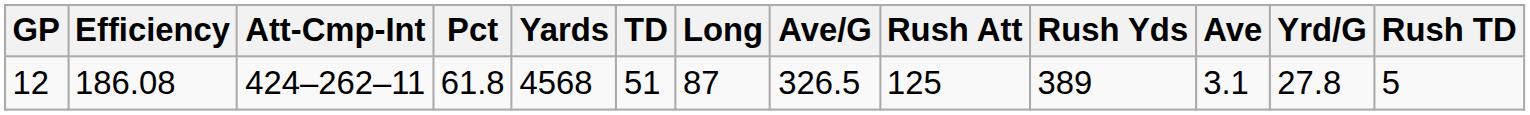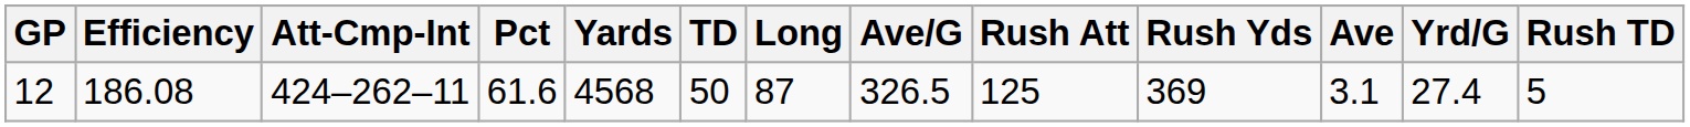 <table class="wikitable" border="1">
 <tr>
 <th>GP</th>
 <th>Efficiency</th>
 <th>Att-Cmp-Int</th>
 <th>Pct</th>
 <th>Yards</th>
 <th>TD</th>
 <th>Long</th>
 <th>Ave/G</th>
 <th>Rush Att</th>
 <th>Rush Yds</th>
 <th>Ave</th>
 <th>Yrd/G</th>
 <th>Rush TD</th>
 </tr>
 <tr>
 <td>12</td>
 <td>186.08</td>
 <td>424–262–11</td>
-<td>61.8</td>
+<td>61.6</td>
 <td>4568</td>
-<td>51</td>
+<td>50</td>
 <td>87</td>
 <td>326.5</td>
 <td>125</td>
-<td>389</td>
+<td>369</td>
 <td>3.1</td>
-<td>27.8</td>
+<td>27.4</td>
 <td>5</td>
 </tr>
 </table>
